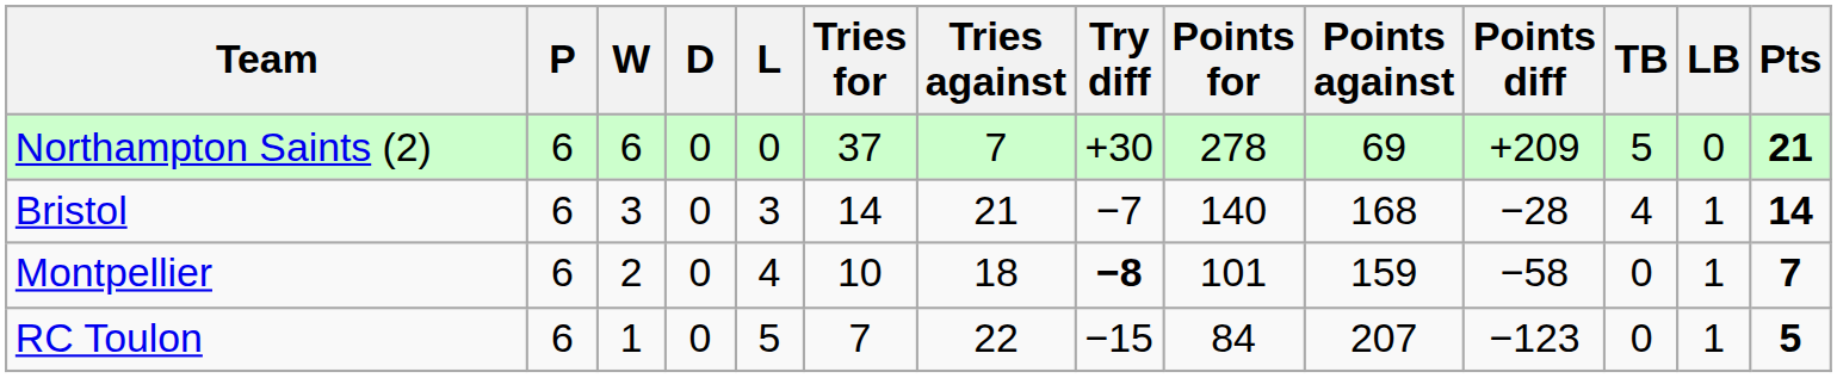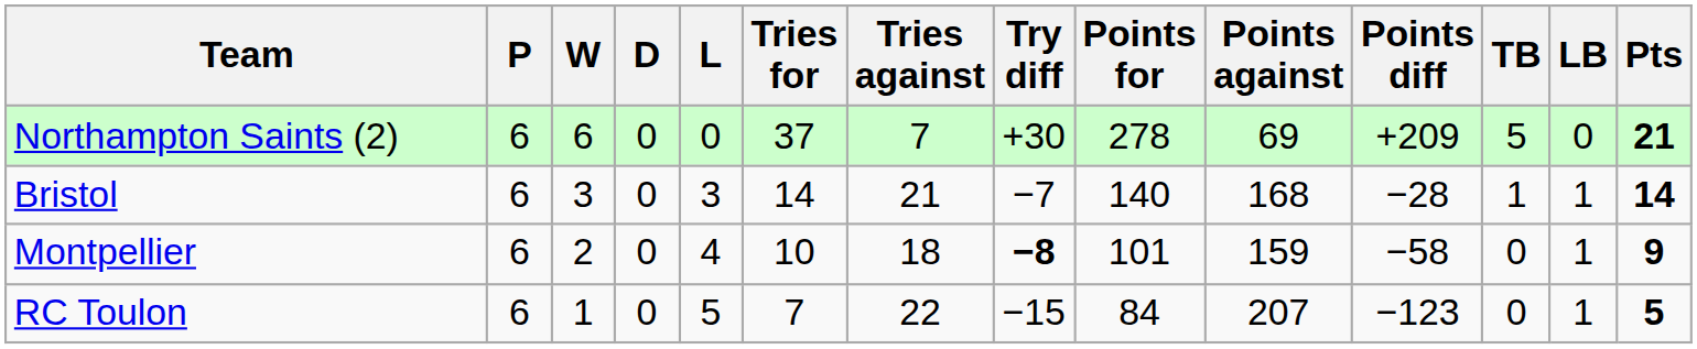 <table class="wikitable" style="text-align: center;">
 <tr>
 <th width="200">Team</th>
 <th width="20">P</th>
 <th width="20">W</th>
 <th width="20">D</th>
 <th width="20">L</th>
 <th width="20">Tries for</th>
 <th width="20">Tries against</th>
 <th width="20">Try diff</th>
 <th width="20">Points for</th>
 <th width="20">Points against</th>
 <th width="25">Points diff</th>
 <th width="20">TB</th>
 <th width="20">LB</th>
 <th width="20">Pts</th>
 </tr>
 <tr bgcolor="#ccffcc">
 <td align=left> <a href='#'>Northampton Saints</a> (2)</td>
 <td>6</td>
 <td>6</td>
 <td>0</td>
 <td>0</td>
 <td>37</td>
 <td>7</td>
 <td>+30</td>
 <td>278</td>
 <td>69</td>
 <td>+209</td>
 <td>5</td>
 <td>0</td>
 <td><strong>21</strong></td>
 </tr>
 <tr>
 <td align=left> <a href='#'>Bristol</a></td>
 <td>6</td>
 <td>3</td>
 <td>0</td>
 <td>3</td>
 <td>14</td>
 <td>21</td>
 <td>−7</td>
 <td>140</td>
 <td>168</td>
 <td>−28</td>
-<td>4</td>
+<td>1</td>
 <td>1</td>
 <td><strong>14</strong></td>
 </tr>
 <tr>
 <td align=left> <a href='#'>Montpellier</a></td>
 <td>6</td>
 <td>2</td>
 <td>0</td>
 <td>4</td>
 <td>10</td>
 <td>18</td>
 <td><strong>−8</strong></td>
 <td>101</td>
 <td>159</td>
 <td>−58</td>
 <td>0</td>
 <td>1</td>
-<td><strong>7</strong></td>
+<td><strong>9</strong></td>
 </tr>
 <tr>
 <td align=left> <a href='#'>RC Toulon</a></td>
 <td>6</td>
 <td>1</td>
 <td>0</td>
 <td>5</td>
 <td>7</td>
 <td>22</td>
 <td>−15</td>
 <td>84</td>
 <td>207</td>
 <td>−123</td>
 <td>0</td>
 <td>1</td>
 <td><strong>5</strong></td>
 </tr>
 </table>
